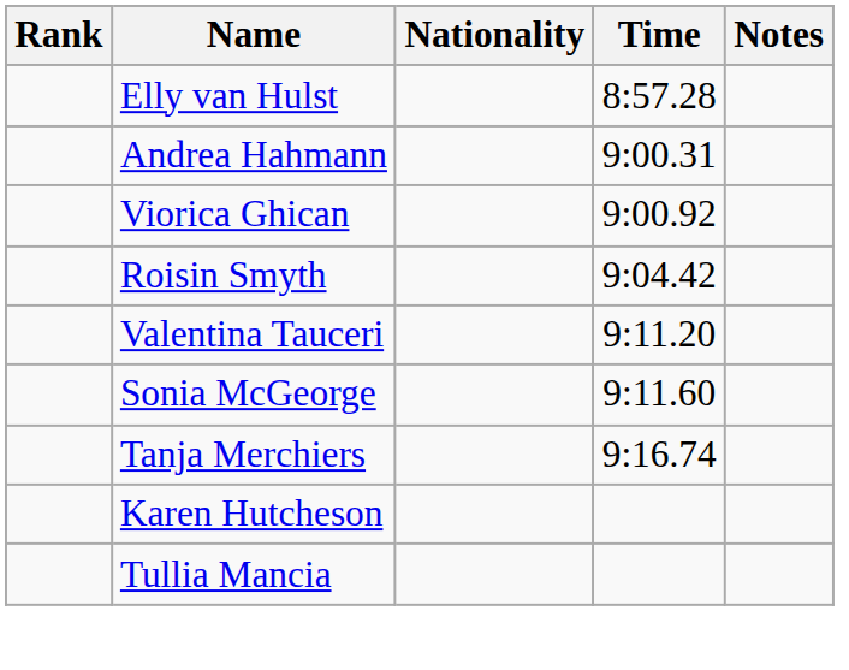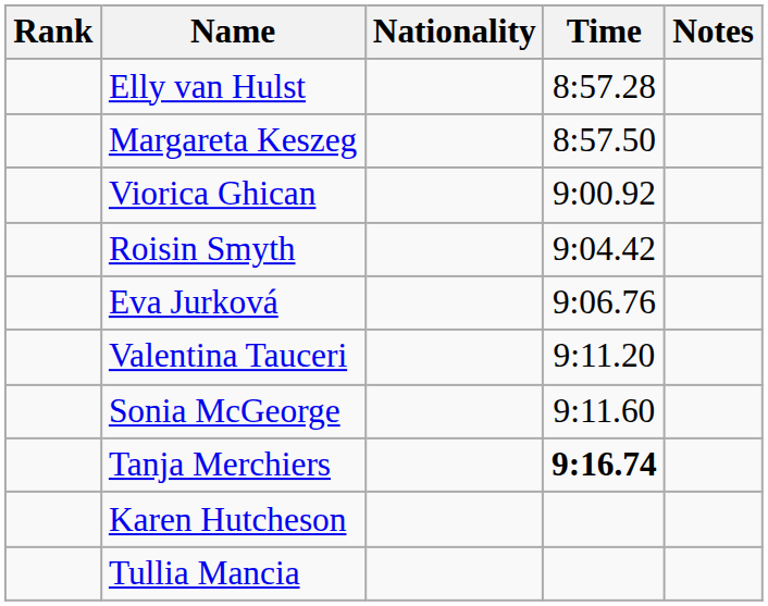 <table class="wikitable sortable" style="text-align:center">
 <tr>
 <th>Rank</th>
 <th>Name</th>
 <th>Nationality</th>
 <th>Time</th>
 <th>Notes</th>
 </tr>
 <tr>
 <td></td>
 <td align="left"><a href='#'>Elly van Hulst</a></td>
 <td align=left></td>
 <td>8:57.28</td>
 <td></td>
 </tr>
 <tr>
 <td></td>
-<td align="left"><a href='#'>Andrea Hahmann</a></td>
+<td align="left"><a href='#'>Margareta Keszeg</a></td>
 <td align=left></td>
-<td>9:00.31</td>
+<td>8:57.50</td>
 <td></td>
 </tr>
 <tr>
 <td></td>
 <td align="left"><a href='#'>Viorica Ghican</a></td>
 <td align=left></td>
 <td>9:00.92</td>
 <td></td>
 </tr>
 <tr>
 <td></td>
 <td align="left"><a href='#'>Roisin Smyth</a></td>
 <td align=left></td>
 <td>9:04.42</td>
+<td></td>
+</tr>
+<tr>
+<td></td>
+<td align="left"><a href='#'>Eva Jurková</a></td>
+<td align=left></td>
+<td>9:06.76</td>
 <td></td>
 </tr>
 <tr>
 <td></td>
 <td align="left"><a href='#'>Valentina Tauceri</a></td>
 <td align=left></td>
 <td>9:11.20</td>
 <td></td>
 </tr>
 <tr>
 <td></td>
 <td align="left"><a href='#'>Sonia McGeorge</a></td>
 <td align=left></td>
 <td>9:11.60</td>
 <td></td>
 </tr>
 <tr>
 <td></td>
 <td align="left"><a href='#'>Tanja Merchiers</a></td>
 <td align=left></td>
-<td>9:16.74</td>
+<td><strong>9:16.74</strong></td>
 <td></td>
 </tr>
 <tr>
 <td></td>
 <td align="left"><a href='#'>Karen Hutcheson</a></td>
 <td align=left></td>
 <td></td>
 <td></td>
 </tr>
 <tr>
 <td></td>
 <td align="left"><a href='#'>Tullia Mancia</a></td>
 <td align=left></td>
 <td></td>
 <td></td>
 </tr>
 </table>
